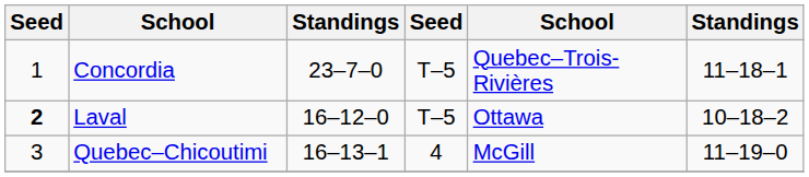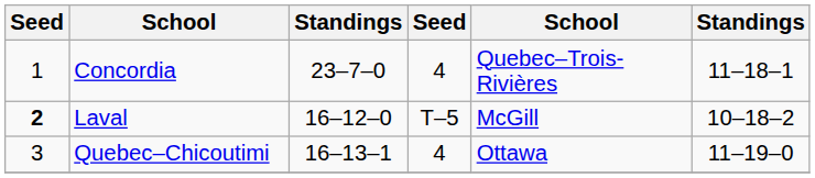 <table class="wikitable">
 <tr>
 <th>Seed</th>
 <th style="width:150px">School</th>
 <th>Standings</th>
 <th>Seed</th>
 <th style="width:150px">School</th>
 <th>Standings</th>
 </tr>
 <tr>
 <td align=center>1</td>
 <td><a href='#'>Concordia</a></td>
 <td align=center>23–7–0</td>
-<td align=center>T–5</td>
+<td align=center>4</td>
 <td><a href='#'>Quebec–Trois-Rivières</a></td>
 <td align=center>11–18–1</td>
 </tr>
 <tr>
 <td align=center><strong>2</strong></td>
 <td><a href='#'>Laval</a></td>
 <td align=center>16–12–0</td>
 <td align=center>T–5</td>
-<td><a href='#'>Ottawa</a></td>
+<td><a href='#'>McGill</a></td>
 <td align=center>10–18–2</td>
 </tr>
 <tr>
 <td align=center>3</td>
 <td><a href='#'>Quebec–Chicoutimi</a></td>
 <td align=center>16–13–1</td>
 <td align=center>4</td>
-<td><a href='#'>McGill</a></td>
+<td><a href='#'>Ottawa</a></td>
 <td align=center>11–19–0</td>
 </tr>
 <tr>
 </tr>
 </table>
